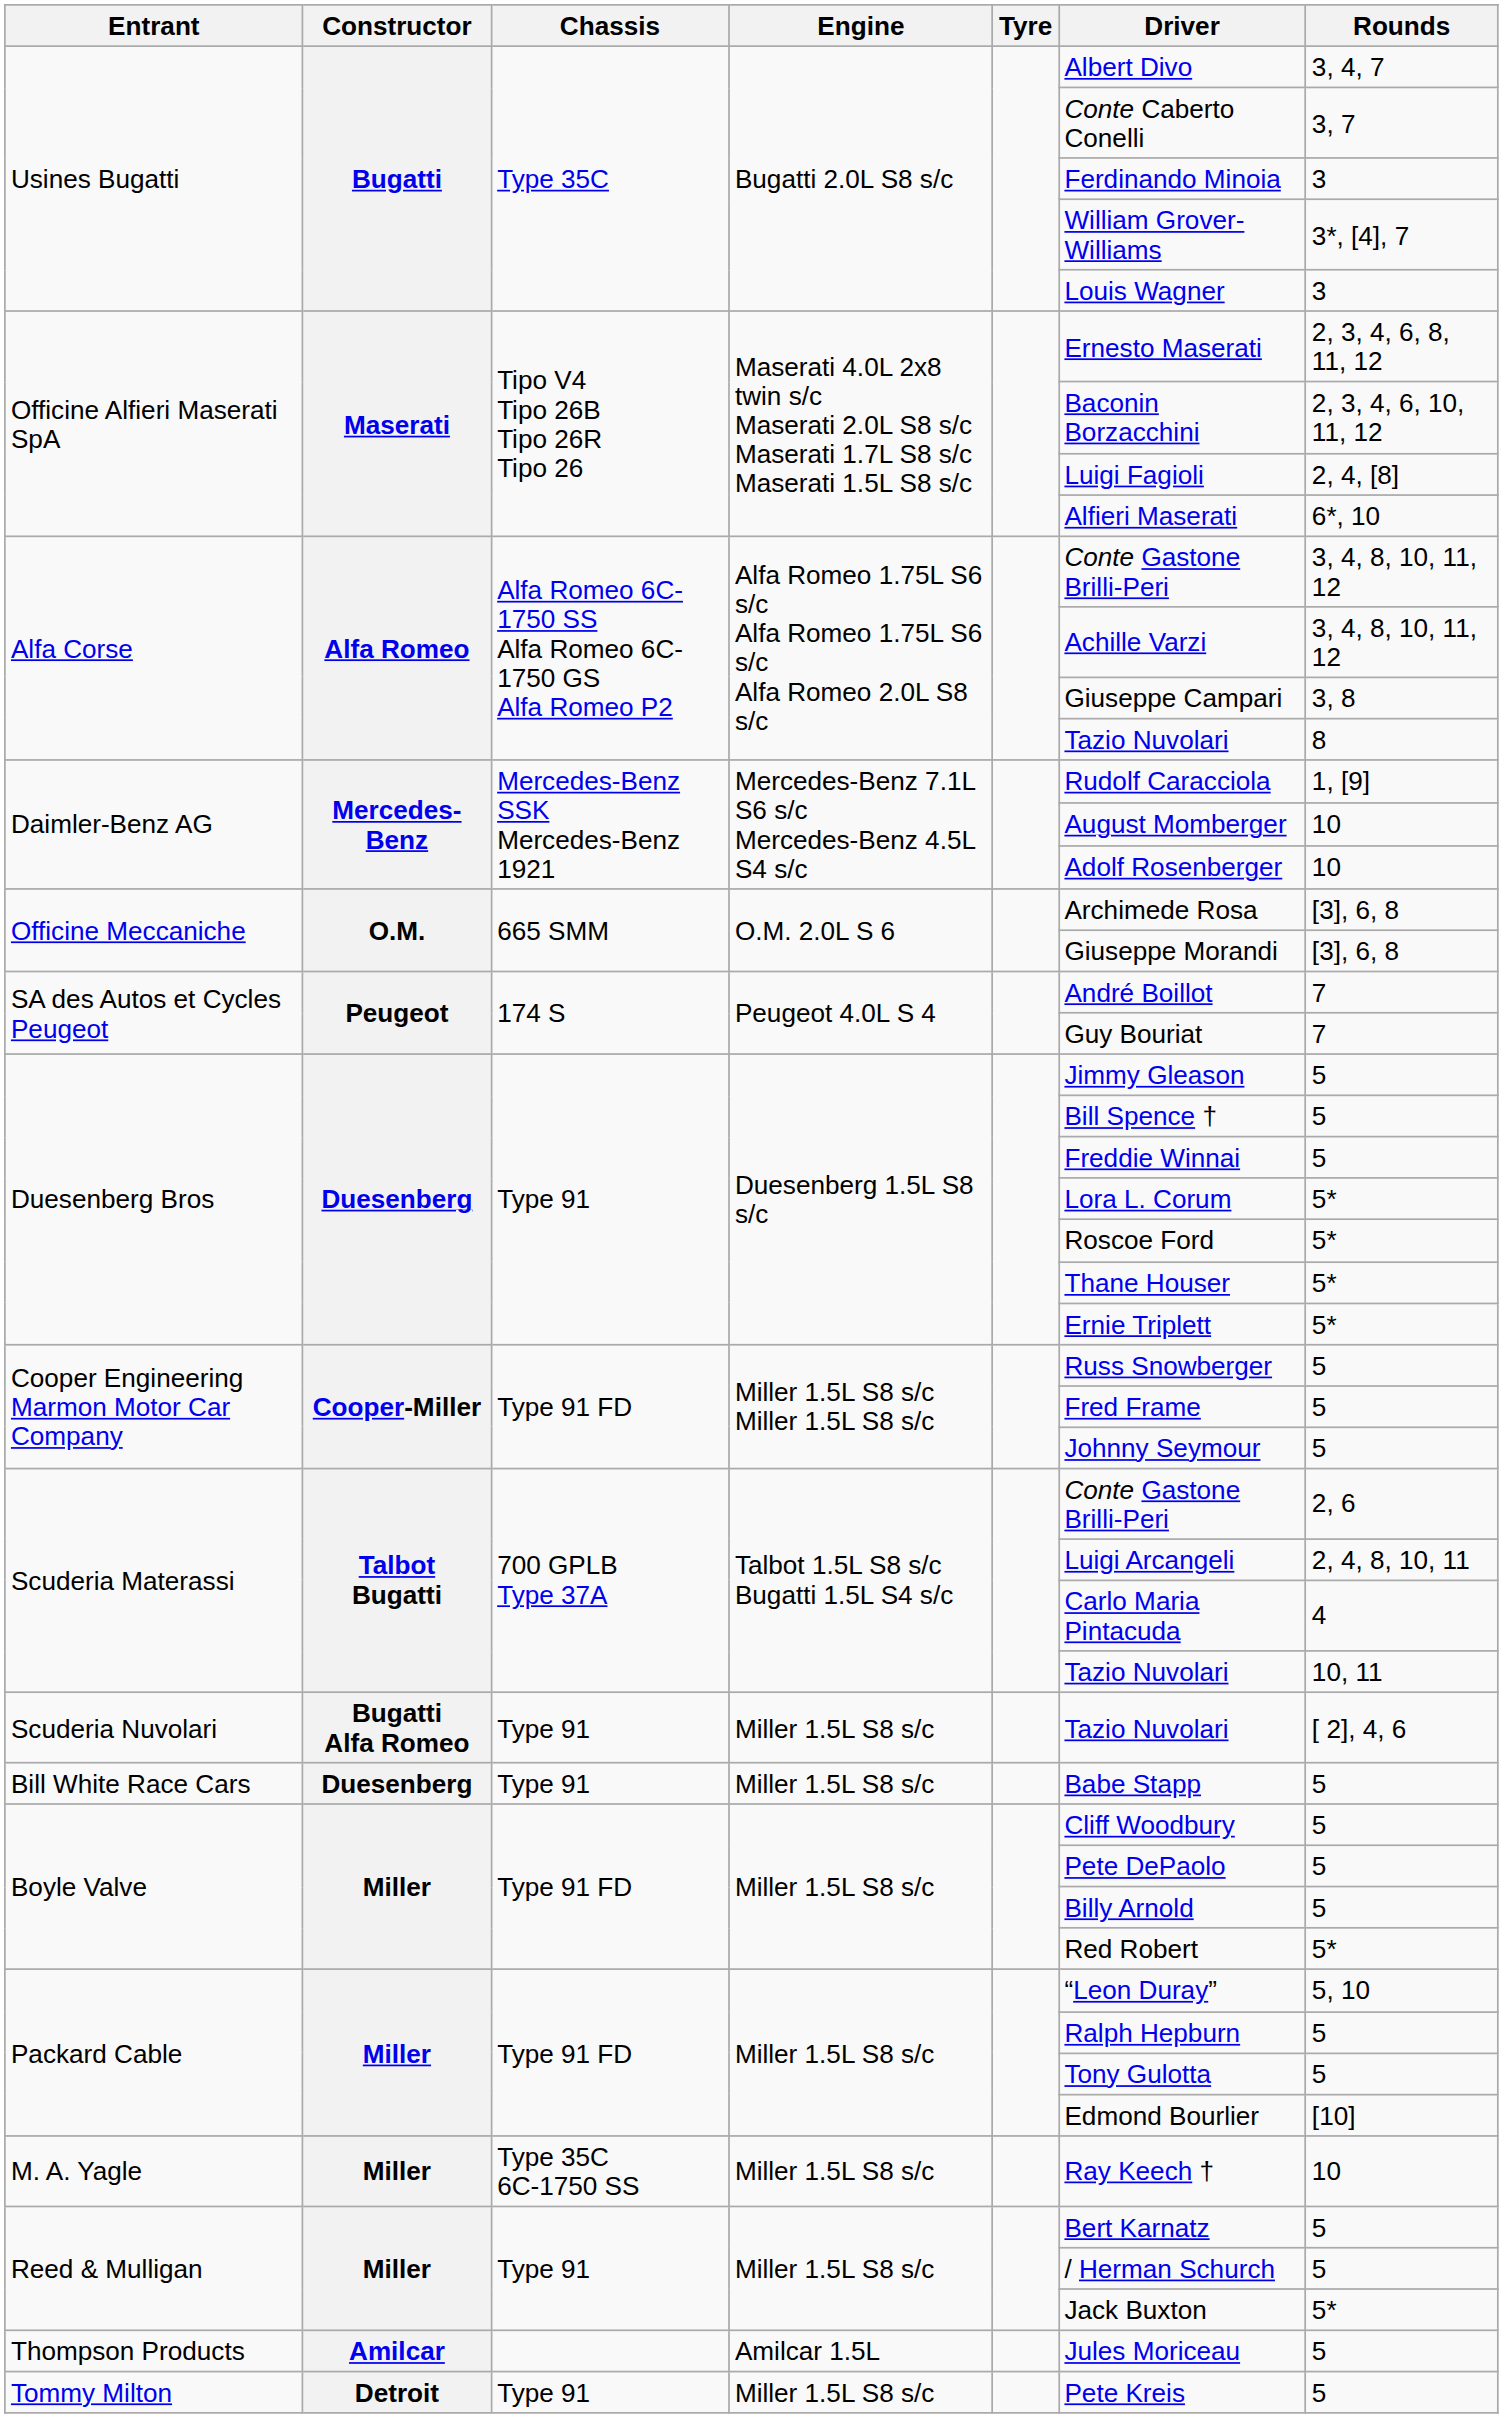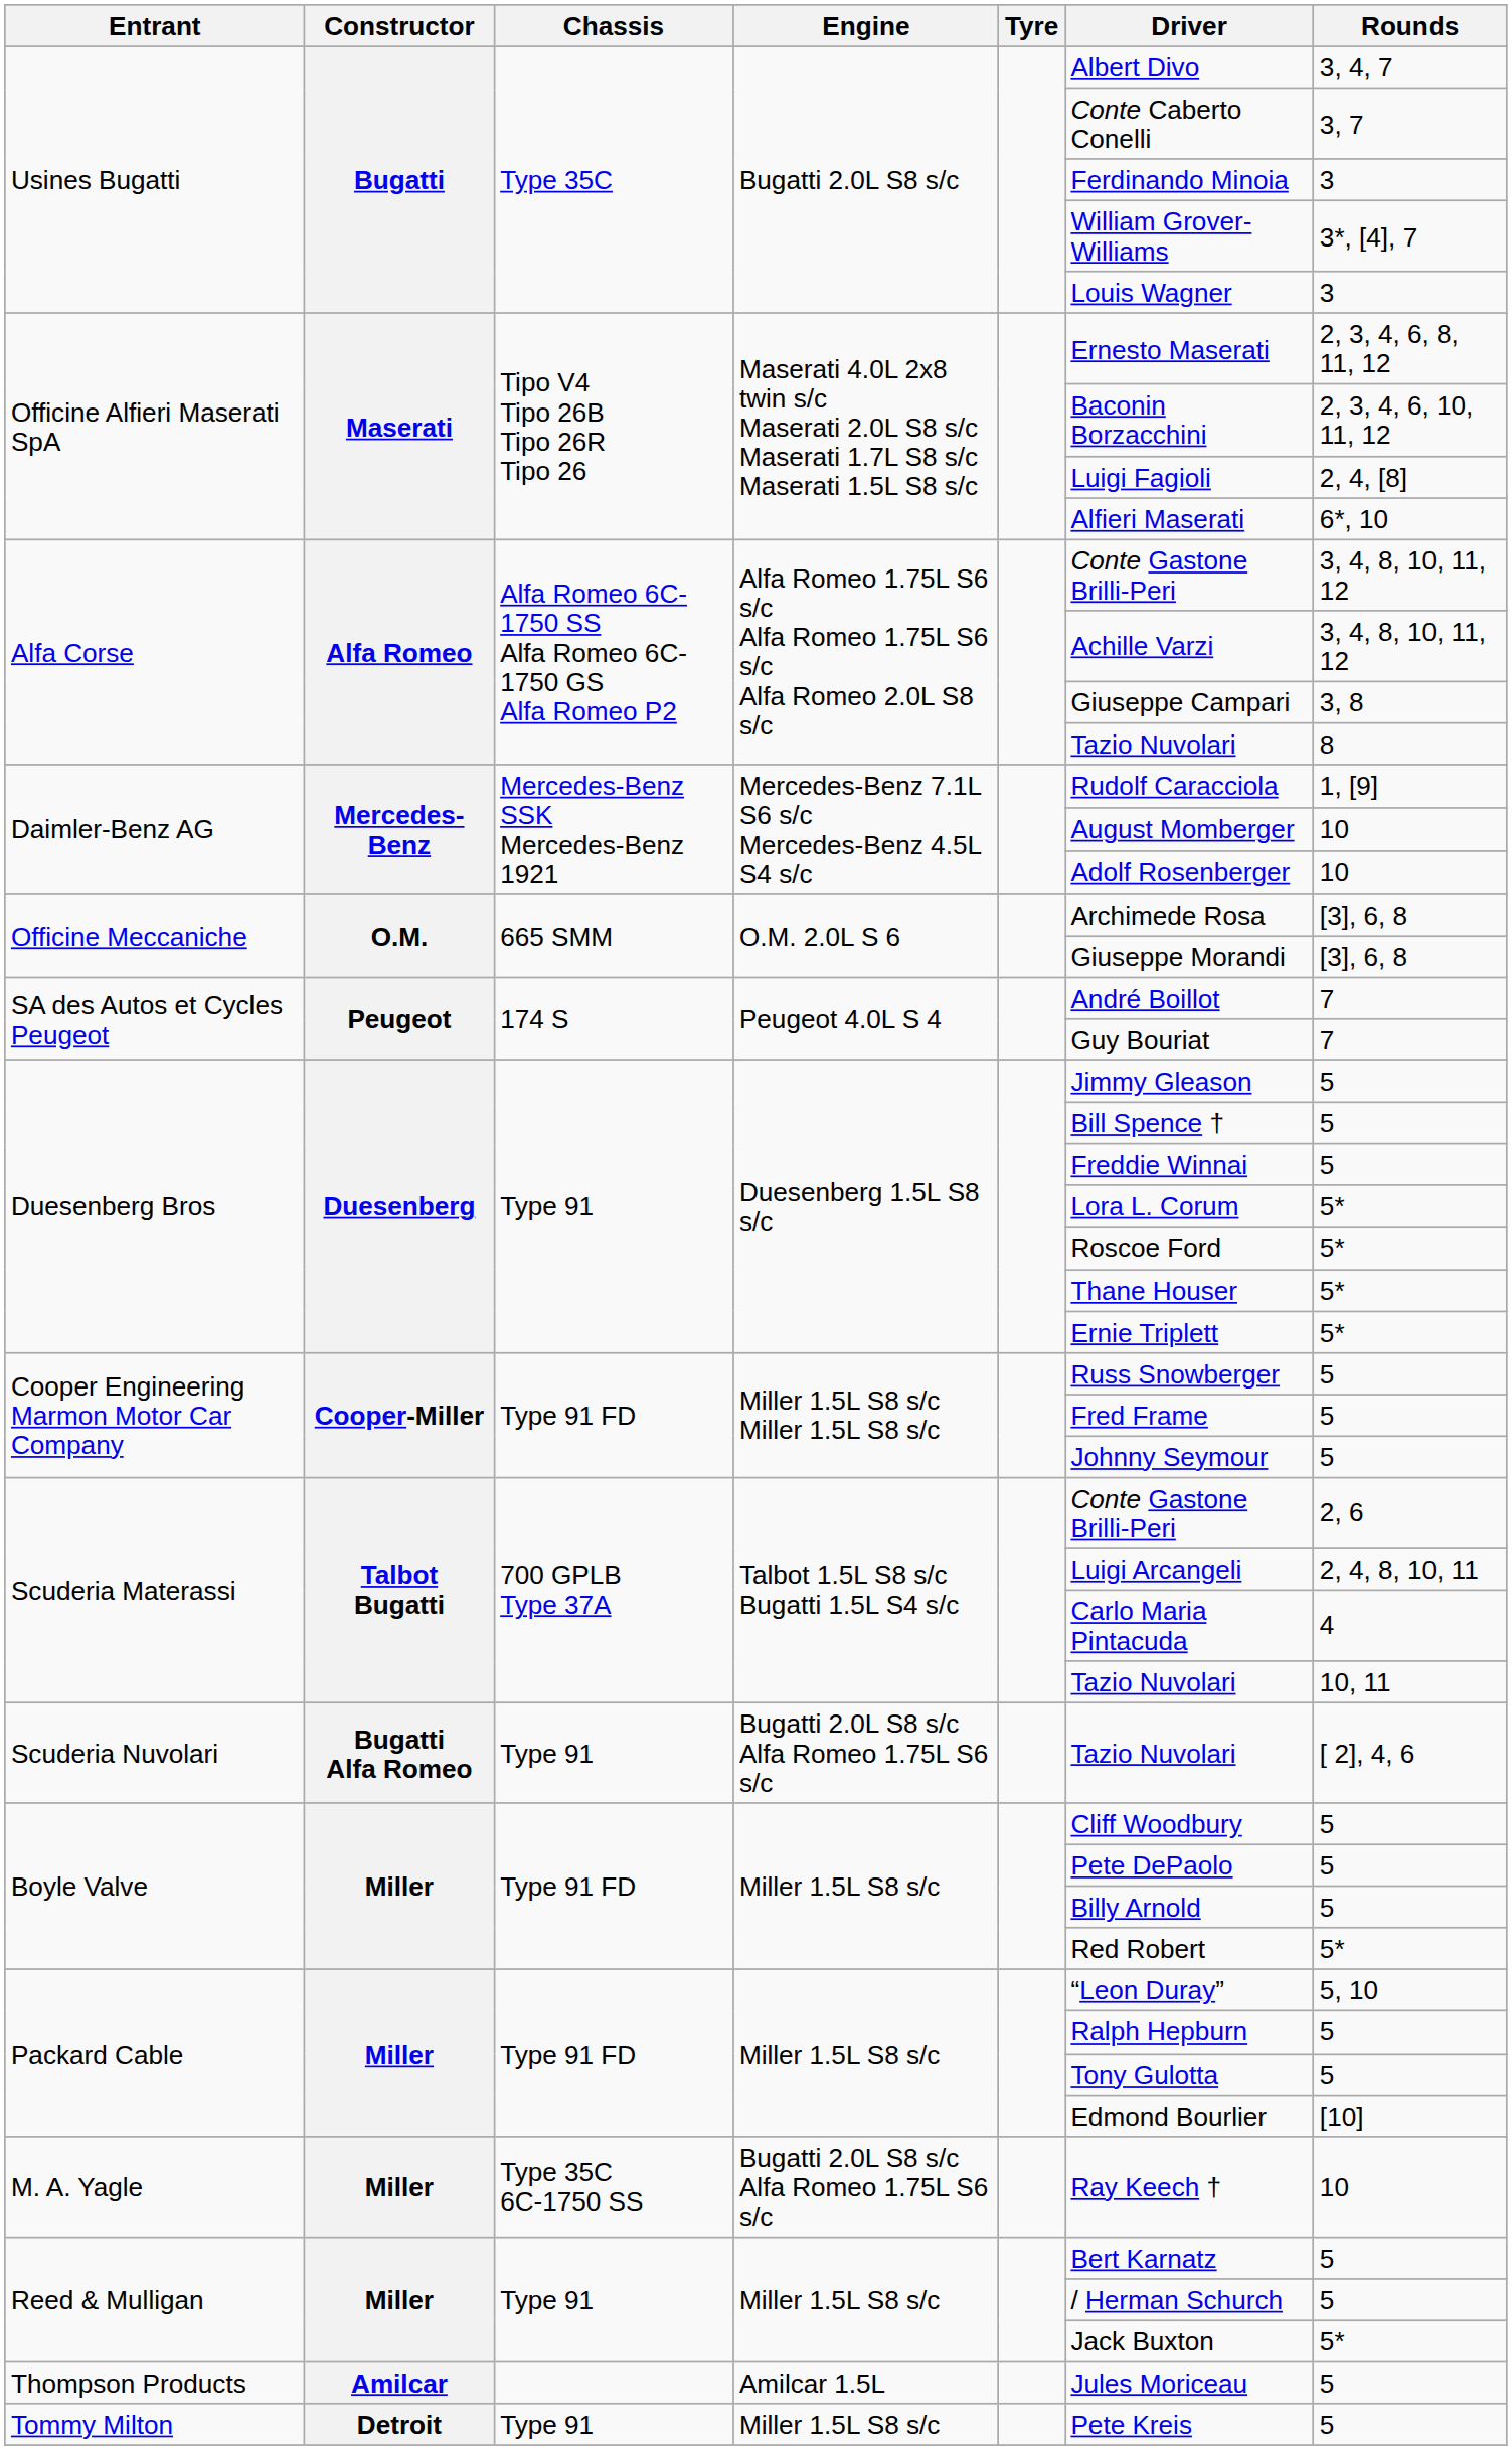 <table class="wikitable" style="font-size: 95%">
 <tr>
 <th>Entrant</th>
 <th>Constructor</th>
 <th>Chassis</th>
 <th>Engine</th>
 <th>Tyre</th>
 <th>Driver</th>
 <th>Rounds</th>
 </tr>
 <tr>
 <td rowspan=5> Usines Bugatti</td>
 <th rowspan=5><a href='#'>Bugatti</a></th>
 <td rowspan=5><a href='#'>Type 35C</a></td>
 <td rowspan=5>Bugatti 2.0L S8 s/c</td>
 <td rowspan=5></td>
 <td> <a href='#'>Albert Divo</a></td>
 <td>3, 4, 7</td>
 </tr>
 <tr>
 <td> <em>Conte</em> Caberto Conelli</td>
 <td>3, 7</td>
 </tr>
 <tr>
 <td> <a href='#'>Ferdinando Minoia</a></td>
 <td>3</td>
 </tr>
 <tr>
 <td> <a href='#'>William Grover-Williams</a></td>
 <td>3*, [4], 7</td>
 </tr>
 <tr>
 <td> <a href='#'>Louis Wagner</a></td>
 <td>3</td>
 </tr>
 <tr>
 <td rowspan=4> Officine Alfieri Maserati SpA</td>
 <th rowspan=4><a href='#'>Maserati</a></th>
 <td rowspan=4>Tipo V4<br>Tipo 26B<br>Tipo 26R<br>Tipo 26</td>
 <td rowspan=4>Maserati 4.0L 2x8 twin s/c<br> Maserati 2.0L S8 s/c<br> Maserati 1.7L S8 s/c<br> Maserati 1.5L S8 s/c</td>
 <td rowspan=4></td>
 <td> <a href='#'>Ernesto Maserati</a></td>
 <td>2, 3, 4, 6, 8, 11, 12</td>
 </tr>
 <tr>
 <td> <a href='#'>Baconin Borzacchini</a></td>
 <td>2, 3, 4, 6, 10, 11, 12</td>
 </tr>
 <tr>
 <td> <a href='#'>Luigi Fagioli</a></td>
 <td>2, 4, [8]</td>
 </tr>
 <tr>
 <td> <a href='#'>Alfieri Maserati</a></td>
 <td>6*, 10</td>
 </tr>
 <tr>
 <td rowspan=4> <a href='#'>Alfa Corse</a></td>
 <th rowspan=4><a href='#'>Alfa Romeo</a></th>
 <td rowspan=4><a href='#'>Alfa Romeo 6C-1750 SS</a><br> Alfa Romeo 6C-1750 GS<br> <a href='#'>Alfa Romeo P2</a></td>
 <td rowspan=4>Alfa Romeo 1.75L S6 s/c <br>Alfa Romeo 1.75L S6 s/c<br> Alfa Romeo 2.0L S8 s/c</td>
 <td rowspan=4></td>
 <td> <em>Conte</em> <a href='#'>Gastone Brilli-Peri</a></td>
 <td>3, 4, 8, 10, 11, 12</td>
 </tr>
 <tr>
 <td> <a href='#'>Achille Varzi</a></td>
 <td>3, 4, 8, 10, 11, 12</td>
 </tr>
 <tr>
 <td> Giuseppe Campari</td>
 <td>3, 8</td>
 </tr>
 <tr>
 <td> <a href='#'>Tazio Nuvolari</a></td>
 <td>8</td>
 </tr>
 <tr>
 <td rowspan=3> Daimler-Benz AG</td>
 <th rowspan=3><a href='#'>Mercedes-Benz</a></th>
 <td rowspan=3><a href='#'>Mercedes-Benz SSK</a><br>Mercedes-Benz 1921</td>
 <td rowspan=3>Mercedes-Benz 7.1L S6 s/c<br>Mercedes-Benz 4.5L S4 s/c</td>
 <td rowspan=3></td>
 <td> <a href='#'>Rudolf Caracciola</a></td>
 <td>1, [9]</td>
 </tr>
 <tr>
 <td> <a href='#'>August Momberger</a></td>
 <td>10</td>
 </tr>
 <tr>
 <td> <a href='#'>Adolf Rosenberger</a></td>
 <td>10</td>
 </tr>
 <tr>
 <td rowspan=2> <a href='#'>Officine Meccaniche</a></td>
 <th rowspan=2>O.M.</th>
 <td rowspan=2>665 SMM</td>
 <td rowspan=2>O.M. 2.0L S 6</td>
 <td rowspan=2></td>
 <td> Archimede Rosa</td>
 <td>[3], 6, 8</td>
 </tr>
 <tr>
 <td> Giuseppe Morandi</td>
 <td>[3], 6, 8</td>
 </tr>
 <tr>
 <td rowspan=2> SA des Autos et Cycles <a href='#'>Peugeot</a></td>
 <th rowspan=2>Peugeot</th>
 <td rowspan=2>174 S</td>
 <td rowspan=2>Peugeot 4.0L S 4</td>
 <td rowspan=2></td>
 <td> <a href='#'>André Boillot</a></td>
 <td>7</td>
 </tr>
 <tr>
 <td> Guy Bouriat</td>
 <td>7</td>
 </tr>
 <tr>
 <td rowspan=7> Duesenberg Bros</td>
 <th rowspan=7><a href='#'>Duesenberg</a></th>
 <td rowspan=7>Type 91</td>
 <td rowspan=7>Duesenberg 1.5L S8 s/c</td>
 <td rowspan=7></td>
 <td> <a href='#'>Jimmy Gleason</a></td>
 <td>5</td>
 </tr>
 <tr>
 <td> <a href='#'>Bill Spence</a> †</td>
 <td>5</td>
 </tr>
 <tr>
 <td> <a href='#'>Freddie Winnai</a></td>
 <td>5</td>
 </tr>
 <tr>
 <td> <a href='#'>Lora L. Corum</a></td>
 <td>5*</td>
 </tr>
 <tr>
 <td> Roscoe Ford</td>
 <td>5*</td>
 </tr>
 <tr>
 <td> <a href='#'>Thane Houser</a></td>
 <td>5*</td>
 </tr>
 <tr>
 <td> <a href='#'>Ernie Triplett</a></td>
 <td>5*</td>
 </tr>
 <tr>
 <td rowspan=3> Cooper Engineering<br><a href='#'>Marmon Motor Car Company</a></td>
 <th rowspan=3><a href='#'>Cooper</a>-Miller</th>
 <td rowspan=3>Type 91 FD</td>
 <td rowspan=3>Miller 1.5L S8 s/c<br>Miller 1.5L S8 s/c</td>
 <td rowspan=3></td>
 <td> <a href='#'>Russ Snowberger</a></td>
 <td>5</td>
 </tr>
 <tr>
 <td> <a href='#'>Fred Frame</a></td>
 <td>5</td>
 </tr>
 <tr>
 <td> <a href='#'>Johnny Seymour</a></td>
 <td>5</td>
 </tr>
 <tr>
 <td rowspan=4> Scuderia Materassi</td>
 <th rowspan=4><a href='#'>Talbot</a><br>Bugatti</th>
 <td rowspan=4>700 GPLB<br><a href='#'>Type 37A</a></td>
 <td rowspan=4>Talbot 1.5L S8 s/c<br> Bugatti 1.5L S4 s/c</td>
 <td rowspan=4></td>
 <td> <em>Conte</em> <a href='#'>Gastone Brilli-Peri</a></td>
 <td>2, 6</td>
 </tr>
 <tr>
 <td> <a href='#'>Luigi Arcangeli</a></td>
 <td>2, 4, 8, 10, 11</td>
 </tr>
 <tr>
 <td> <a href='#'>Carlo Maria Pintacuda</a></td>
 <td>4</td>
 </tr>
 <tr>
 <td> <a href='#'>Tazio Nuvolari</a></td>
 <td>10, 11</td>
 </tr>
 <tr>
 <td> Scuderia Nuvolari</td>
 <th>Bugatti<br>Alfa Romeo</th>
 <td>Type 91</td>
-<td>Miller 1.5L S8 s/c</td>
+<td>Bugatti 2.0L S8 s/c<br> Alfa Romeo 1.75L S6 s/c</td>
 <td></td>
 <td> <a href='#'>Tazio Nuvolari</a></td>
 <td>[ 2], 4, 6</td>
-</tr>
-<tr>
-<td> Bill White Race Cars</td>
-<th>Duesenberg</th>
-<td>Type 91</td>
-<td>Miller 1.5L S8 s/c</td>
-<td></td>
-<td> <a href='#'>Babe Stapp</a></td>
-<td>5</td>
 </tr>
 <tr>
 <td rowspan=4> Boyle Valve</td>
 <th rowspan=4>Miller</th>
 <td rowspan=4>Type 91 FD</td>
 <td rowspan=4>Miller 1.5L S8 s/c</td>
 <td rowspan=4></td>
 <td> <a href='#'>Cliff Woodbury</a></td>
 <td>5</td>
 </tr>
 <tr>
 <td> <a href='#'>Pete DePaolo</a></td>
 <td>5</td>
 </tr>
 <tr>
 <td> <a href='#'>Billy Arnold</a></td>
 <td>5</td>
 </tr>
 <tr>
 <td> Red Robert</td>
 <td>5*</td>
 </tr>
 <tr>
 <td rowspan=4> Packard Cable</td>
 <th rowspan=4><a href='#'>Miller</a></th>
 <td rowspan=4>Type 91 FD</td>
 <td rowspan=4>Miller 1.5L S8 s/c</td>
 <td rowspan=4></td>
 <td> “<a href='#'>Leon Duray</a>”</td>
 <td>5, 10</td>
 </tr>
 <tr>
 <td> <a href='#'>Ralph Hepburn</a></td>
 <td>5</td>
 </tr>
 <tr>
 <td> <a href='#'>Tony Gulotta</a></td>
 <td>5</td>
 </tr>
 <tr>
 <td> Edmond Bourlier</td>
 <td>[10]</td>
 </tr>
 <tr>
 <td> M. A. Yagle</td>
 <th>Miller</th>
 <td>Type 35C<br>6C-1750 SS</td>
-<td>Miller 1.5L S8 s/c</td>
+<td>Bugatti 2.0L S8 s/c<br> Alfa Romeo 1.75L S6 s/c</td>
 <td></td>
 <td> <a href='#'>Ray Keech</a> †</td>
 <td>10</td>
 </tr>
 <tr>
 <td rowspan=3> Reed & Mulligan</td>
 <th rowspan=3>Miller</th>
 <td rowspan=3>Type 91</td>
 <td rowspan=3>Miller 1.5L S8 s/c</td>
 <td rowspan=3></td>
 <td> <a href='#'>Bert Karnatz</a></td>
 <td>5</td>
 </tr>
 <tr>
 <td> /  <a href='#'>Herman Schurch</a></td>
 <td>5</td>
 </tr>
 <tr>
 <td> Jack Buxton</td>
 <td>5*</td>
 </tr>
 <tr>
 <td> Thompson Products</td>
 <th><a href='#'>Amilcar</a></th>
 <td></td>
 <td>Amilcar 1.5L</td>
 <td></td>
 <td> <a href='#'>Jules Moriceau</a></td>
 <td>5</td>
 </tr>
 <tr>
 <td> <a href='#'>Tommy Milton</a></td>
 <th>Detroit</th>
 <td>Type 91</td>
 <td>Miller 1.5L S8 s/c</td>
 <td></td>
 <td> <a href='#'>Pete Kreis</a></td>
 <td>5</td>
 </tr>
 </table>
